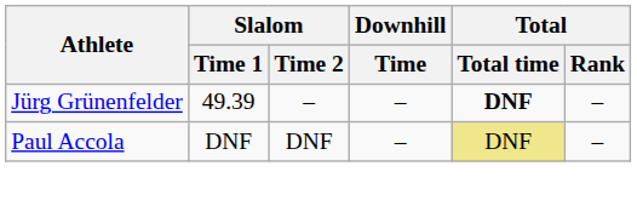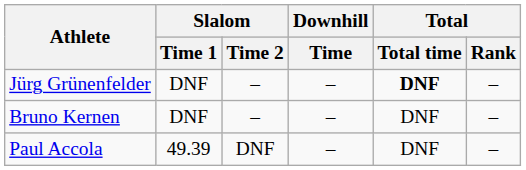 <table class="wikitable" style="font-size:90%">
 <tr>
 <th rowspan="2">Athlete</th>
 <th colspan="2">Slalom</th>
 <th>Downhill</th>
 <th colspan="2">Total</th>
 </tr>
 <tr>
 <th>Time 1</th>
 <th>Time 2</th>
 <th>Time</th>
 <th>Total time</th>
 <th>Rank</th>
 </tr>
 <tr>
 <td><a href='#'>Jürg Grünenfelder</a></td>
-<td align="center">49.39</td>
+<td align="center">DNF</td>
 <td align="center">–</td>
 <td align="center">–</td>
 <td align="center"><strong>DNF</strong></td>
 <td align="center">–</td>
 </tr>
 <tr>
-<td><a href='#'>Paul Accola</a></td>
-<td align="center">DNF</td>
+<td><a href='#'>Bruno Kernen</a></td>
 <td align="center">DNF</td>
 <td align="center">–</td>
-<td align="center" style="background: khaki;">DNF</td>
+<td align="center">–</td>
+<td align="center">DNF</td>
+<td align="center">–</td>
+</tr>
+<tr>
+<td><a href='#'>Paul Accola</a></td>
+<td align="center">49.39</td>
+<td align="center">DNF</td>
+<td align="center">–</td>
+<td align="center">DNF</td>
 <td align="center">–</td>
 </tr>
 </table>
